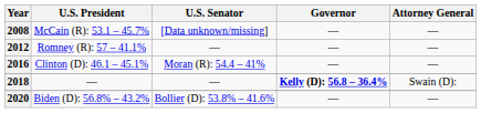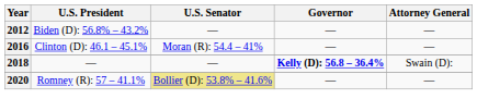 <table class="wikitable" style="text-align:center">
 <tr>
 <th>Year</th>
 <th>U.S. President</th>
 <th>U.S. Senator</th>
 <th>Governor</th>
 <th>Attorney General</th>
 </tr>
 <tr>
-<th>2008</th>
-<td><a href='#'>McCain</a> (R): <a href='#'>53.1 – 45.7%</a></td>
-<td><a href='#'>[Data unknown/missing</a>]</td>
-<td>—</td>
-<td>—</td>
-</tr>
-<tr>
 <th>2012</th>
-<td><a href='#'>Romney</a> (R): <a href='#'>57 – 41.1%</a></td>
+<td><a href='#'>Biden</a> (D): <a href='#'>56.8% – 43.2%</a></td>
 <td>—</td>
 <td>—</td>
 <td>—</td>
 </tr>
 <tr>
 <th>2016</th>
 <td><a href='#'>Clinton</a> (D): <a href='#'>46.1 – 45.1%</a></td>
 <td><a href='#'>Moran</a> (R): <a href='#'>54.4 – 41%</a></td>
 <td>—</td>
 <td>—</td>
 </tr>
 <tr>
 </tr>
 <tr>
 </tr>
 <tr>
 <th>2018</th>
 <td>—</td>
 <td>—</td>
 <td><strong><a href='#'>Kelly</a> (D): <a href='#'>56.8 – 36.4%</a></strong></td>
 <td>Swain (D): </td>
 </tr>
 <tr>
 </tr>
 <tr>
 <th>2020</th>
-<td><a href='#'>Biden</a> (D): <a href='#'>56.8% – 43.2%</a></td>
-<td><a href='#'>Bollier</a> (D): <a href='#'>53.8% – 41.6%</a></td>
+<td><a href='#'>Romney</a> (R): <a href='#'>57 – 41.1%</a></td>
+<td style="background: khaki;"><a href='#'>Bollier</a> (D): <a href='#'>53.8% – 41.6%</a></td>
 <td>—</td>
 <td>—</td>
 </tr>
 </table>
